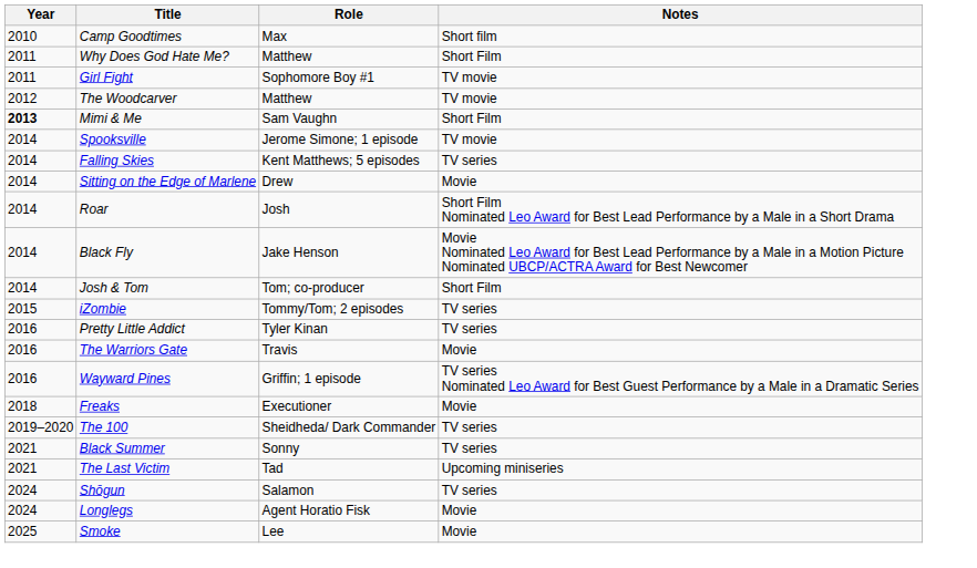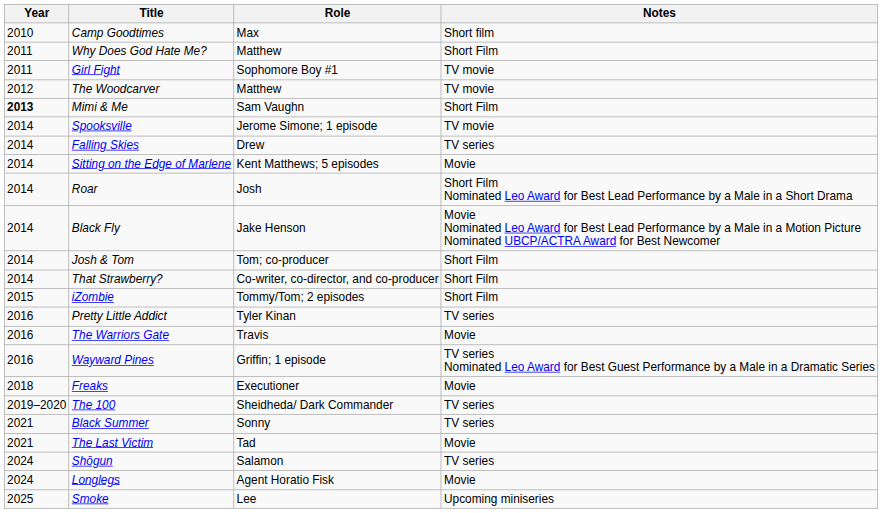 <table class="wikitable sortable">
 <tr>
 <th>Year</th>
 <th>Title</th>
 <th>Role</th>
 <th class="unsortable">Notes</th>
 </tr>
 <tr>
 <td>2010</td>
 <td><em>Camp Goodtimes</em></td>
 <td>Max</td>
 <td>Short film</td>
 </tr>
 <tr>
 <td>2011</td>
 <td><em>Why Does God Hate Me?</em></td>
 <td>Matthew</td>
 <td>Short Film</td>
 </tr>
 <tr>
 <td>2011</td>
 <td><em><a href='#'>Girl Fight</a></em></td>
 <td>Sophomore Boy #1</td>
 <td>TV movie</td>
 </tr>
 <tr>
 <td>2012</td>
 <td data-sort-value="Woodcarver, The"><em>The Woodcarver</em></td>
 <td>Matthew</td>
 <td>TV movie</td>
 </tr>
 <tr>
 <td><strong>2013</strong></td>
 <td><em>Mimi & Me</em></td>
 <td>Sam Vaughn</td>
 <td>Short Film</td>
 </tr>
 <tr>
 <td>2014</td>
 <td><em><a href='#'>Spooksville</a></em></td>
 <td>Jerome Simone; 1 episode</td>
 <td>TV movie</td>
 </tr>
 <tr>
 <td>2014</td>
 <td><em><a href='#'>Falling Skies</a></em></td>
-<td>Kent Matthews; 5 episodes</td>
+<td>Drew</td>
 <td>TV series</td>
 </tr>
 <tr>
 <td>2014</td>
 <td><em><a href='#'>Sitting on the Edge of Marlene</a></em></td>
-<td>Drew</td>
+<td>Kent Matthews; 5 episodes</td>
 <td>Movie</td>
 </tr>
 <tr>
 <td>2014</td>
 <td><em>Roar</em></td>
 <td>Josh</td>
 <td>Short Film<br>Nominated  <a href='#'>Leo Award</a> for Best Lead Performance by a Male in a Short Drama</td>
 </tr>
 <tr>
 <td>2014</td>
 <td><em>Black Fly</em></td>
 <td>Jake Henson</td>
 <td>Movie<br>Nominated  <a href='#'>Leo Award</a> for Best Lead Performance by a Male in a Motion Picture<br>Nominated  <a href='#'>UBCP/ACTRA Award</a> for Best Newcomer</td>
 </tr>
 <tr>
 <td>2014</td>
 <td><em>Josh & Tom</em></td>
 <td>Tom; co-producer</td>
 <td>Short Film</td>
 </tr>
 <tr>
+<td>2014</td>
+<td><em>That Strawberry?</em></td>
+<td>Co-writer, co-director, and co-producer</td>
+<td>Short Film</td>
+</tr>
+<tr>
 <td>2015</td>
 <td><em><a href='#'>iZombie</a></em></td>
 <td>Tommy/Tom; 2 episodes</td>
-<td>TV series</td>
+<td>Short Film</td>
 </tr>
 <tr>
 <td>2016</td>
 <td><em>Pretty Little Addict</em></td>
 <td>Tyler Kinan</td>
 <td>TV series</td>
 </tr>
 <tr>
 <td>2016</td>
 <td data-sort-value="Warriors Gate, The"><em><a href='#'>The Warriors Gate</a></em></td>
 <td>Travis</td>
 <td>Movie</td>
 </tr>
 <tr>
 <td>2016</td>
 <td><em><a href='#'>Wayward Pines</a></em></td>
 <td>Griffin; 1 episode</td>
 <td>TV series<br>Nominated  <a href='#'>Leo Award</a> for Best Guest Performance by a Male in a Dramatic Series</td>
 </tr>
 <tr>
 <td>2018</td>
 <td><em><a href='#'>Freaks</a></em></td>
 <td>Executioner</td>
 <td>Movie</td>
 </tr>
 <tr>
 <td>2019–2020</td>
 <td data-sort-value="100, The"><em><a href='#'>The 100</a></em></td>
 <td>Sheidheda/ Dark Commander</td>
 <td>TV series</td>
 </tr>
 <tr>
 <td>2021</td>
 <td><em><a href='#'>Black Summer</a></em></td>
 <td>Sonny</td>
 <td>TV series</td>
 </tr>
 <tr>
 <td>2021</td>
 <td data-sort-value="Last Victim, The"><em><a href='#'>The Last Victim</a></em></td>
 <td>Tad</td>
-<td>Upcoming miniseries</td>
+<td>Movie</td>
 </tr>
 <tr>
 <td>2024</td>
 <td><em><a href='#'>Shōgun</a></em></td>
 <td>Salamon</td>
 <td>TV series</td>
 </tr>
 <tr>
 <td>2024</td>
 <td><em><a href='#'>Longlegs</a></em></td>
 <td>Agent Horatio Fisk</td>
 <td>Movie</td>
 </tr>
 <tr>
 <td>2025</td>
 <td><em><a href='#'>Smoke</a></em></td>
 <td>Lee</td>
-<td>Movie</td>
+<td>Upcoming miniseries</td>
 </tr>
 </table>
